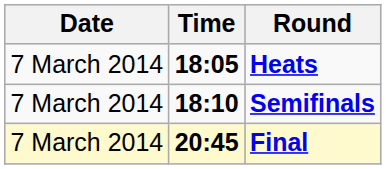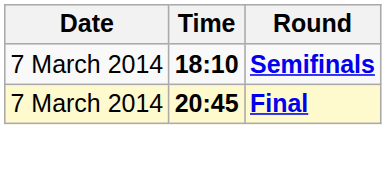 <table class="wikitable">
 <tr>
 <th>Date</th>
 <th>Time</th>
 <th>Round</th>
-</tr>
-<tr>
-<td>7 March 2014</td>
-<td><strong>18:05</strong></td>
-<td><strong><a href='#'>Heats</a></strong></td>
 </tr>
 <tr>
 <td>7 March 2014</td>
 <td><strong>18:10</strong></td>
 <td><strong><a href='#'>Semifinals</a></strong></td>
 </tr>
 <tr style=background:lemonchiffon>
 <td>7 March 2014</td>
 <td><strong>20:45</strong></td>
 <td><strong><a href='#'>Final</a></strong></td>
 </tr>
 </table>
